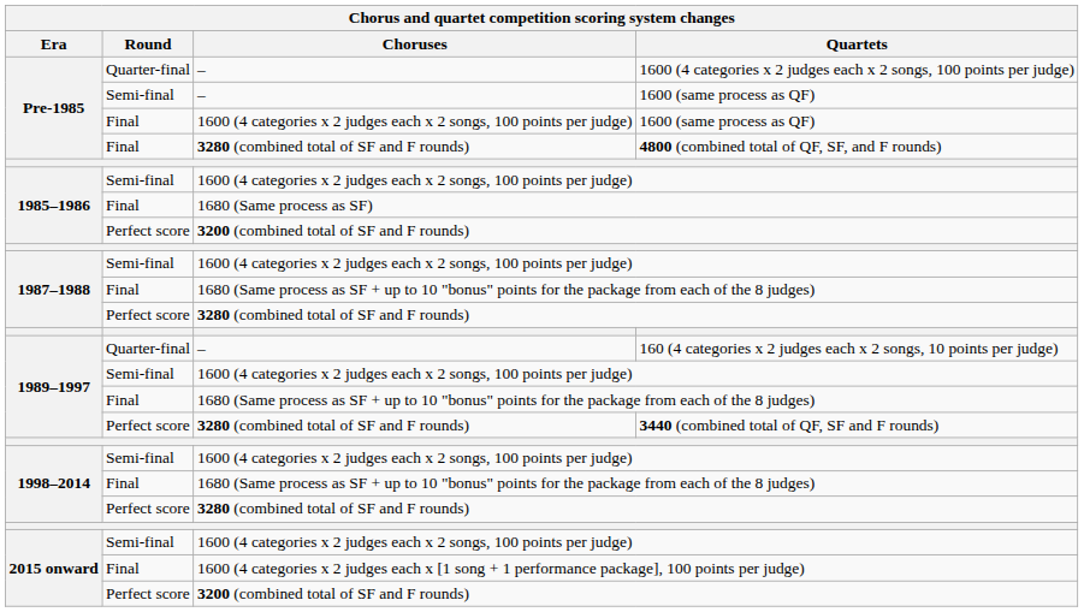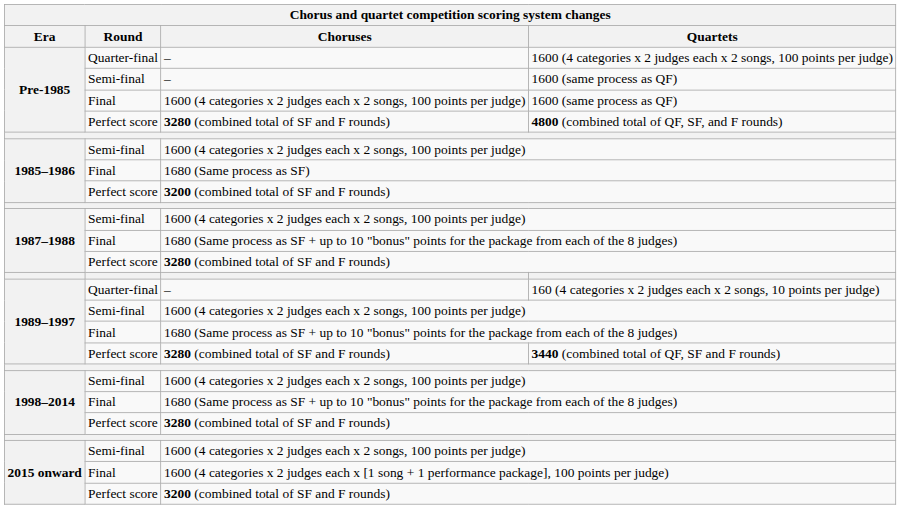 <table class="wikitable sortable sticky-header-multi">
 <tr>
 <th colspan="4" scope="col">Chorus and quartet competition scoring system changes</th>
 </tr>
 <tr>
 <th scope="col" class="unsortable">Era</th>
 <th scope="col" class="unsortable">Round</th>
 <th scope="col" class="unsortable">Choruses</th>
 <th scope="col" class="unsortable">Quartets</th>
 </tr>
 <tr>
 <th rowspan="4" scope="row">Pre-1985</th>
 <td>Quarter-final</td>
 <td>–</td>
 <td>1600 (4 categories x 2 judges each x 2 songs, 100 points per judge)</td>
 </tr>
 <tr>
 <td>Semi-final</td>
 <td>–</td>
 <td>1600 (same process as QF)</td>
 </tr>
 <tr>
 <td>Final</td>
 <td>1600 (4 categories x 2 judges each x 2 songs, 100 points per judge)</td>
 <td>1600 (same process as QF)</td>
 </tr>
 <tr>
-<td>Final</td>
+<td>Perfect score</td>
 <td><strong>3280</strong> (combined total of SF and F rounds)</td>
 <td><strong>4800 </strong>(combined total of QF, SF, and F rounds)</td>
 </tr>
 <tr>
 <th colspan="4"></th>
 </tr>
 <tr>
 <th rowspan="3">1985–1986</th>
 <td>Semi-final</td>
 <td colspan="2">1600 (4 categories x 2 judges each x 2 songs, 100 points per judge)</td>
 </tr>
 <tr>
 <td>Final</td>
 <td colspan="2">1680 (Same process as SF)</td>
 </tr>
 <tr>
 <td>Perfect score</td>
 <td colspan="2"><strong>3200</strong> (combined total of SF and F rounds)</td>
 </tr>
 <tr>
 <th colspan="4"></th>
 </tr>
 <tr>
 <th rowspan="3">1987–1988</th>
 <td>Semi-final</td>
 <td colspan="2">1600 (4 categories x 2 judges each x 2 songs, 100 points per judge)</td>
 </tr>
 <tr>
 <td>Final</td>
 <td colspan="2">1680 (Same process as SF + up to 10 "bonus" points for the package from each of the 8 judges)</td>
 </tr>
 <tr>
 <td>Perfect score</td>
 <td colspan="2"><strong>3280</strong> (combined total of SF and F rounds)</td>
 </tr>
 <tr>
 <th></th>
 <th></th>
 <th></th>
 <th></th>
 </tr>
 <tr>
 <th rowspan="4">1989–1997</th>
 <td>Quarter-final</td>
 <td>–</td>
 <td>160 (4 categories x 2 judges each x 2 songs, 10 points per judge)</td>
 </tr>
 <tr>
 <td>Semi-final</td>
 <td colspan="2">1600 (4 categories x 2 judges each x 2 songs, 100 points per judge)</td>
 </tr>
 <tr>
 <td>Final</td>
 <td colspan="2">1680 (Same process as SF + up to 10 "bonus" points for the package from each of the 8 judges)</td>
 </tr>
 <tr>
 <td>Perfect score</td>
 <td><strong>3280</strong> (combined total of SF and F rounds)</td>
 <td><strong>3440</strong> (combined total of QF, SF and F rounds)</td>
 </tr>
 <tr>
 <th colspan="4" scope="row"></th>
 </tr>
 <tr>
 <th rowspan="3">1998–2014</th>
 <td>Semi-final</td>
 <td colspan="2">1600 (4 categories x 2 judges each x 2 songs, 100 points per judge)</td>
 </tr>
 <tr>
 <td>Final</td>
 <td colspan="2">1680 (Same process as SF + up to 10 "bonus" points for the package from each of the 8 judges)</td>
 </tr>
 <tr>
 <td>Perfect score</td>
 <td colspan="2"><strong>3280</strong> (combined total of SF and F rounds)</td>
 </tr>
 <tr>
 <th colspan="4"></th>
 </tr>
 <tr>
 <th rowspan="3" scope="row">2015 onward</th>
 <td>Semi-final</td>
 <td colspan="2">1600 (4 categories x 2 judges each x 2 songs, 100 points per judge)</td>
 </tr>
 <tr>
 <td>Final</td>
 <td colspan="2">1600 (4 categories x 2 judges each x [1 song + 1 performance package], 100 points per judge)</td>
 </tr>
 <tr>
 <td>Perfect score</td>
 <td colspan="2"><strong>3200</strong> (combined total of SF and F rounds)</td>
 </tr>
 </table>
